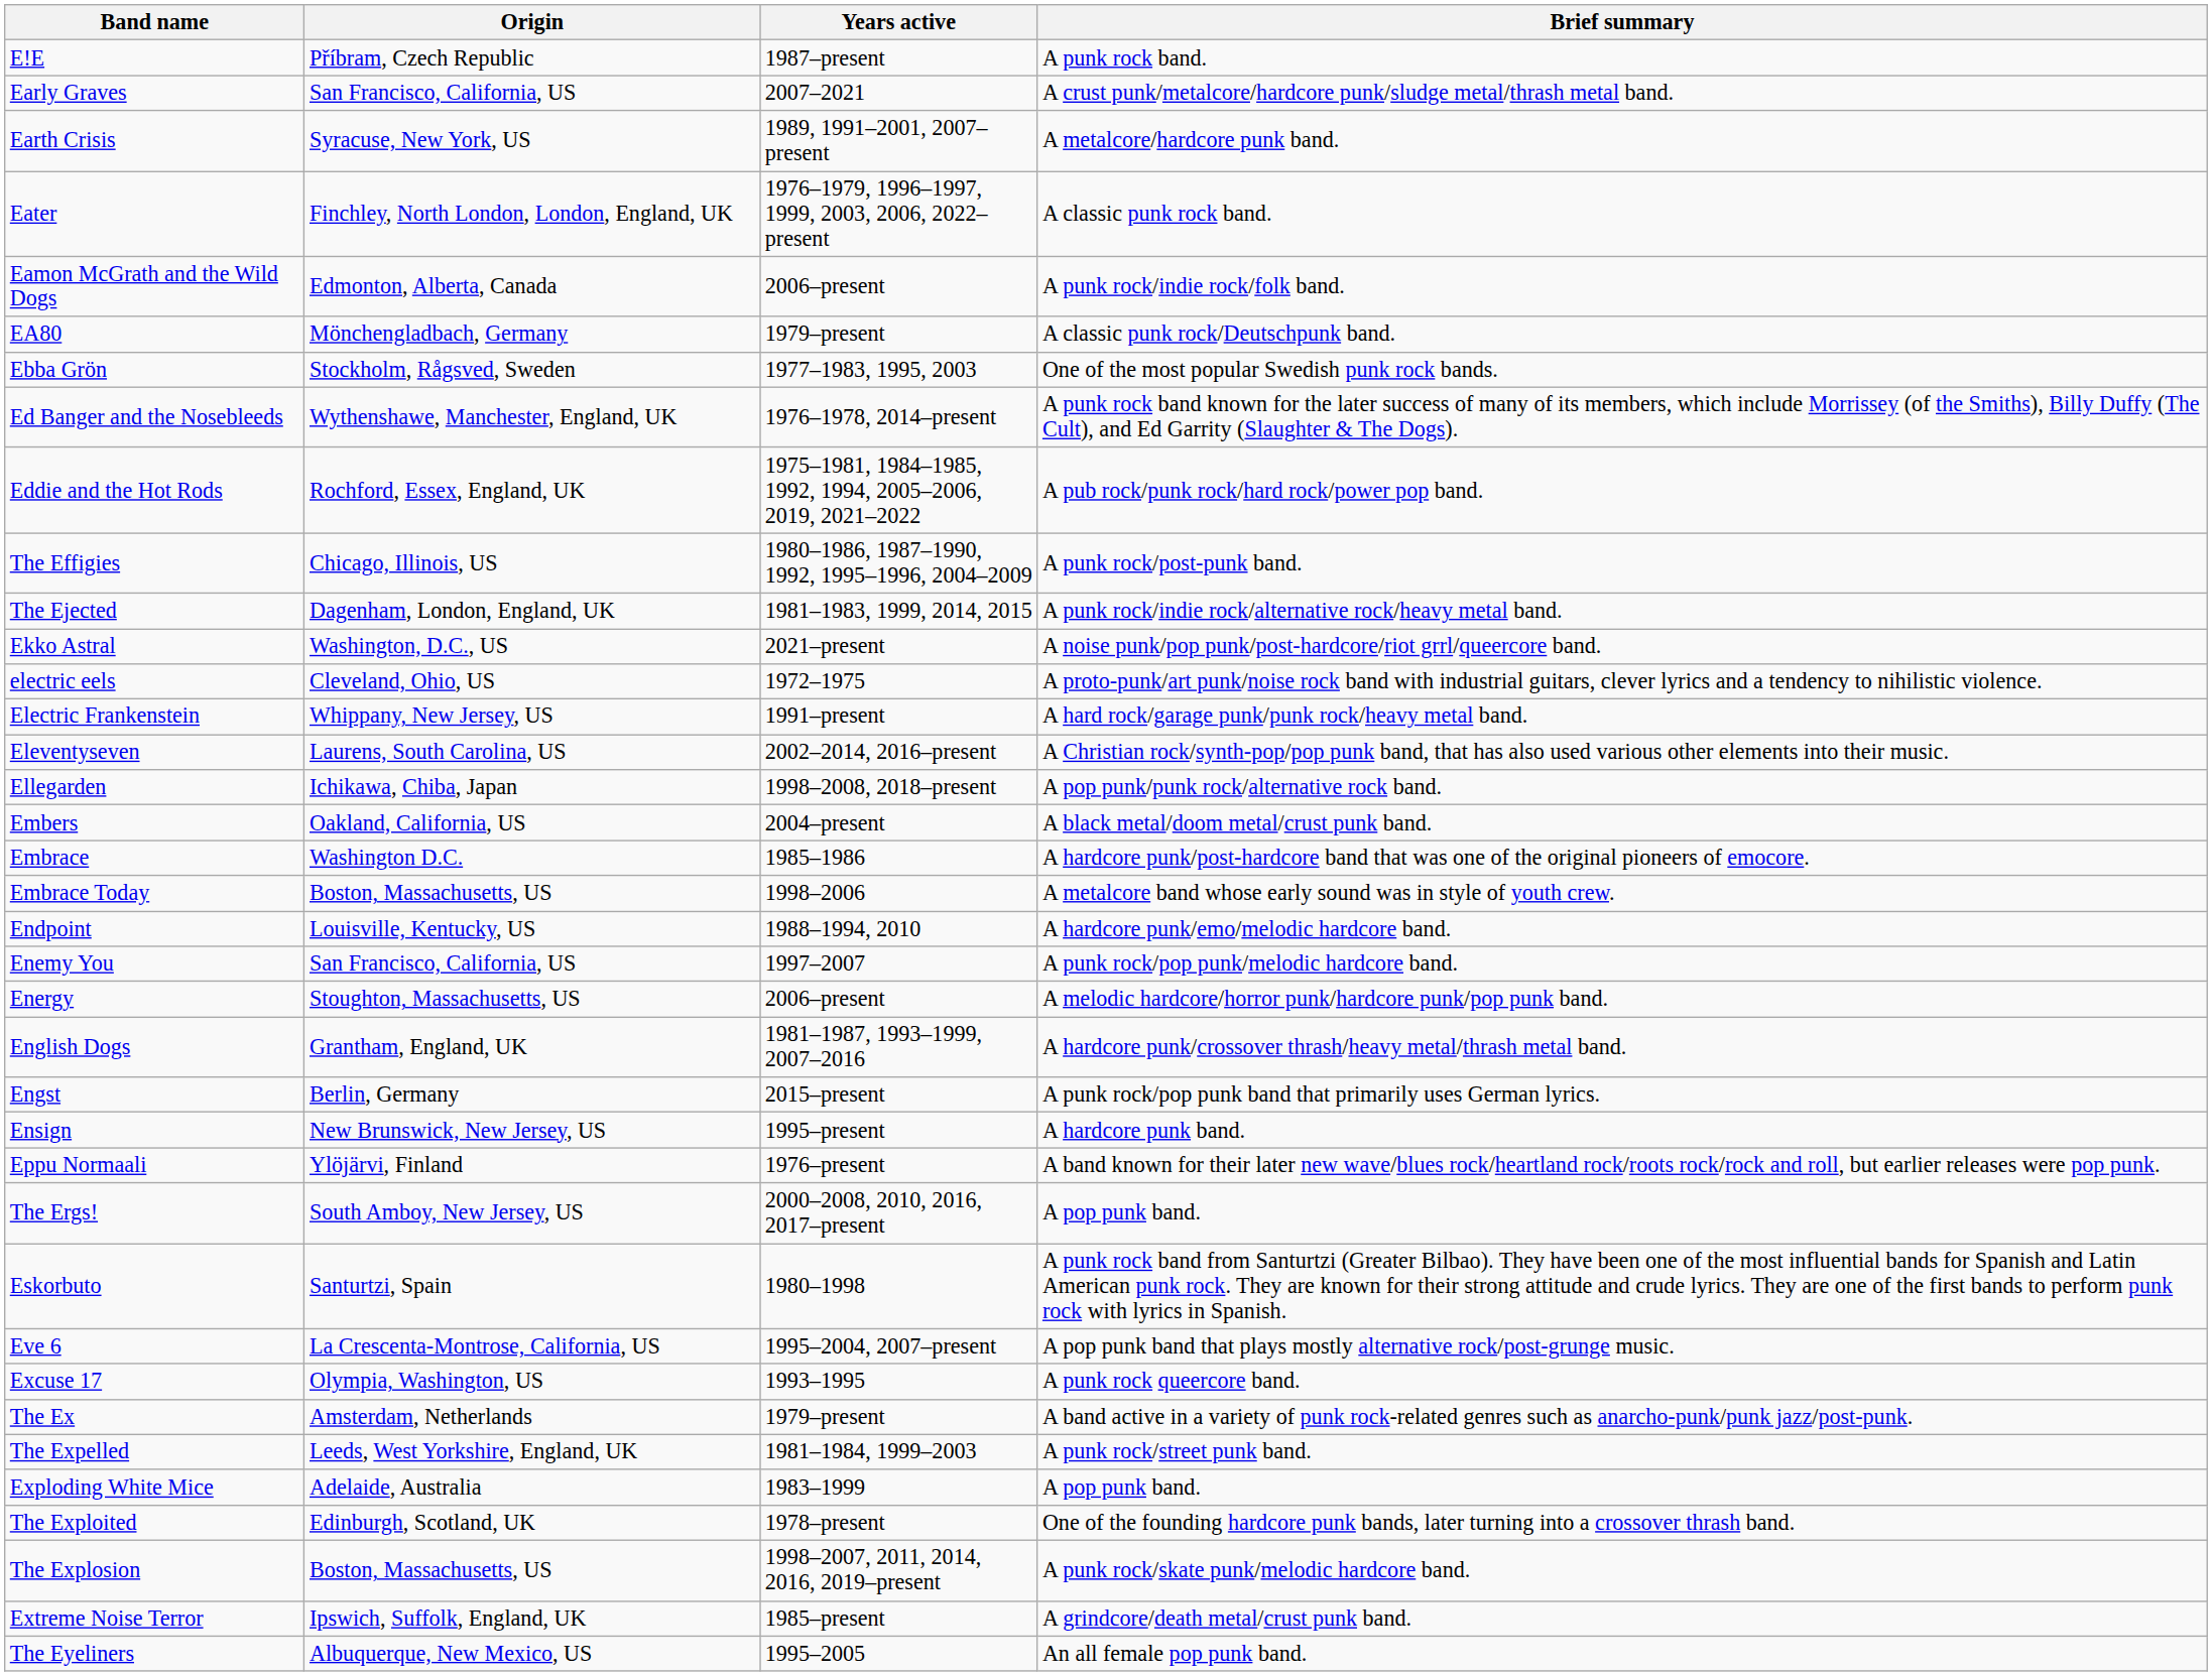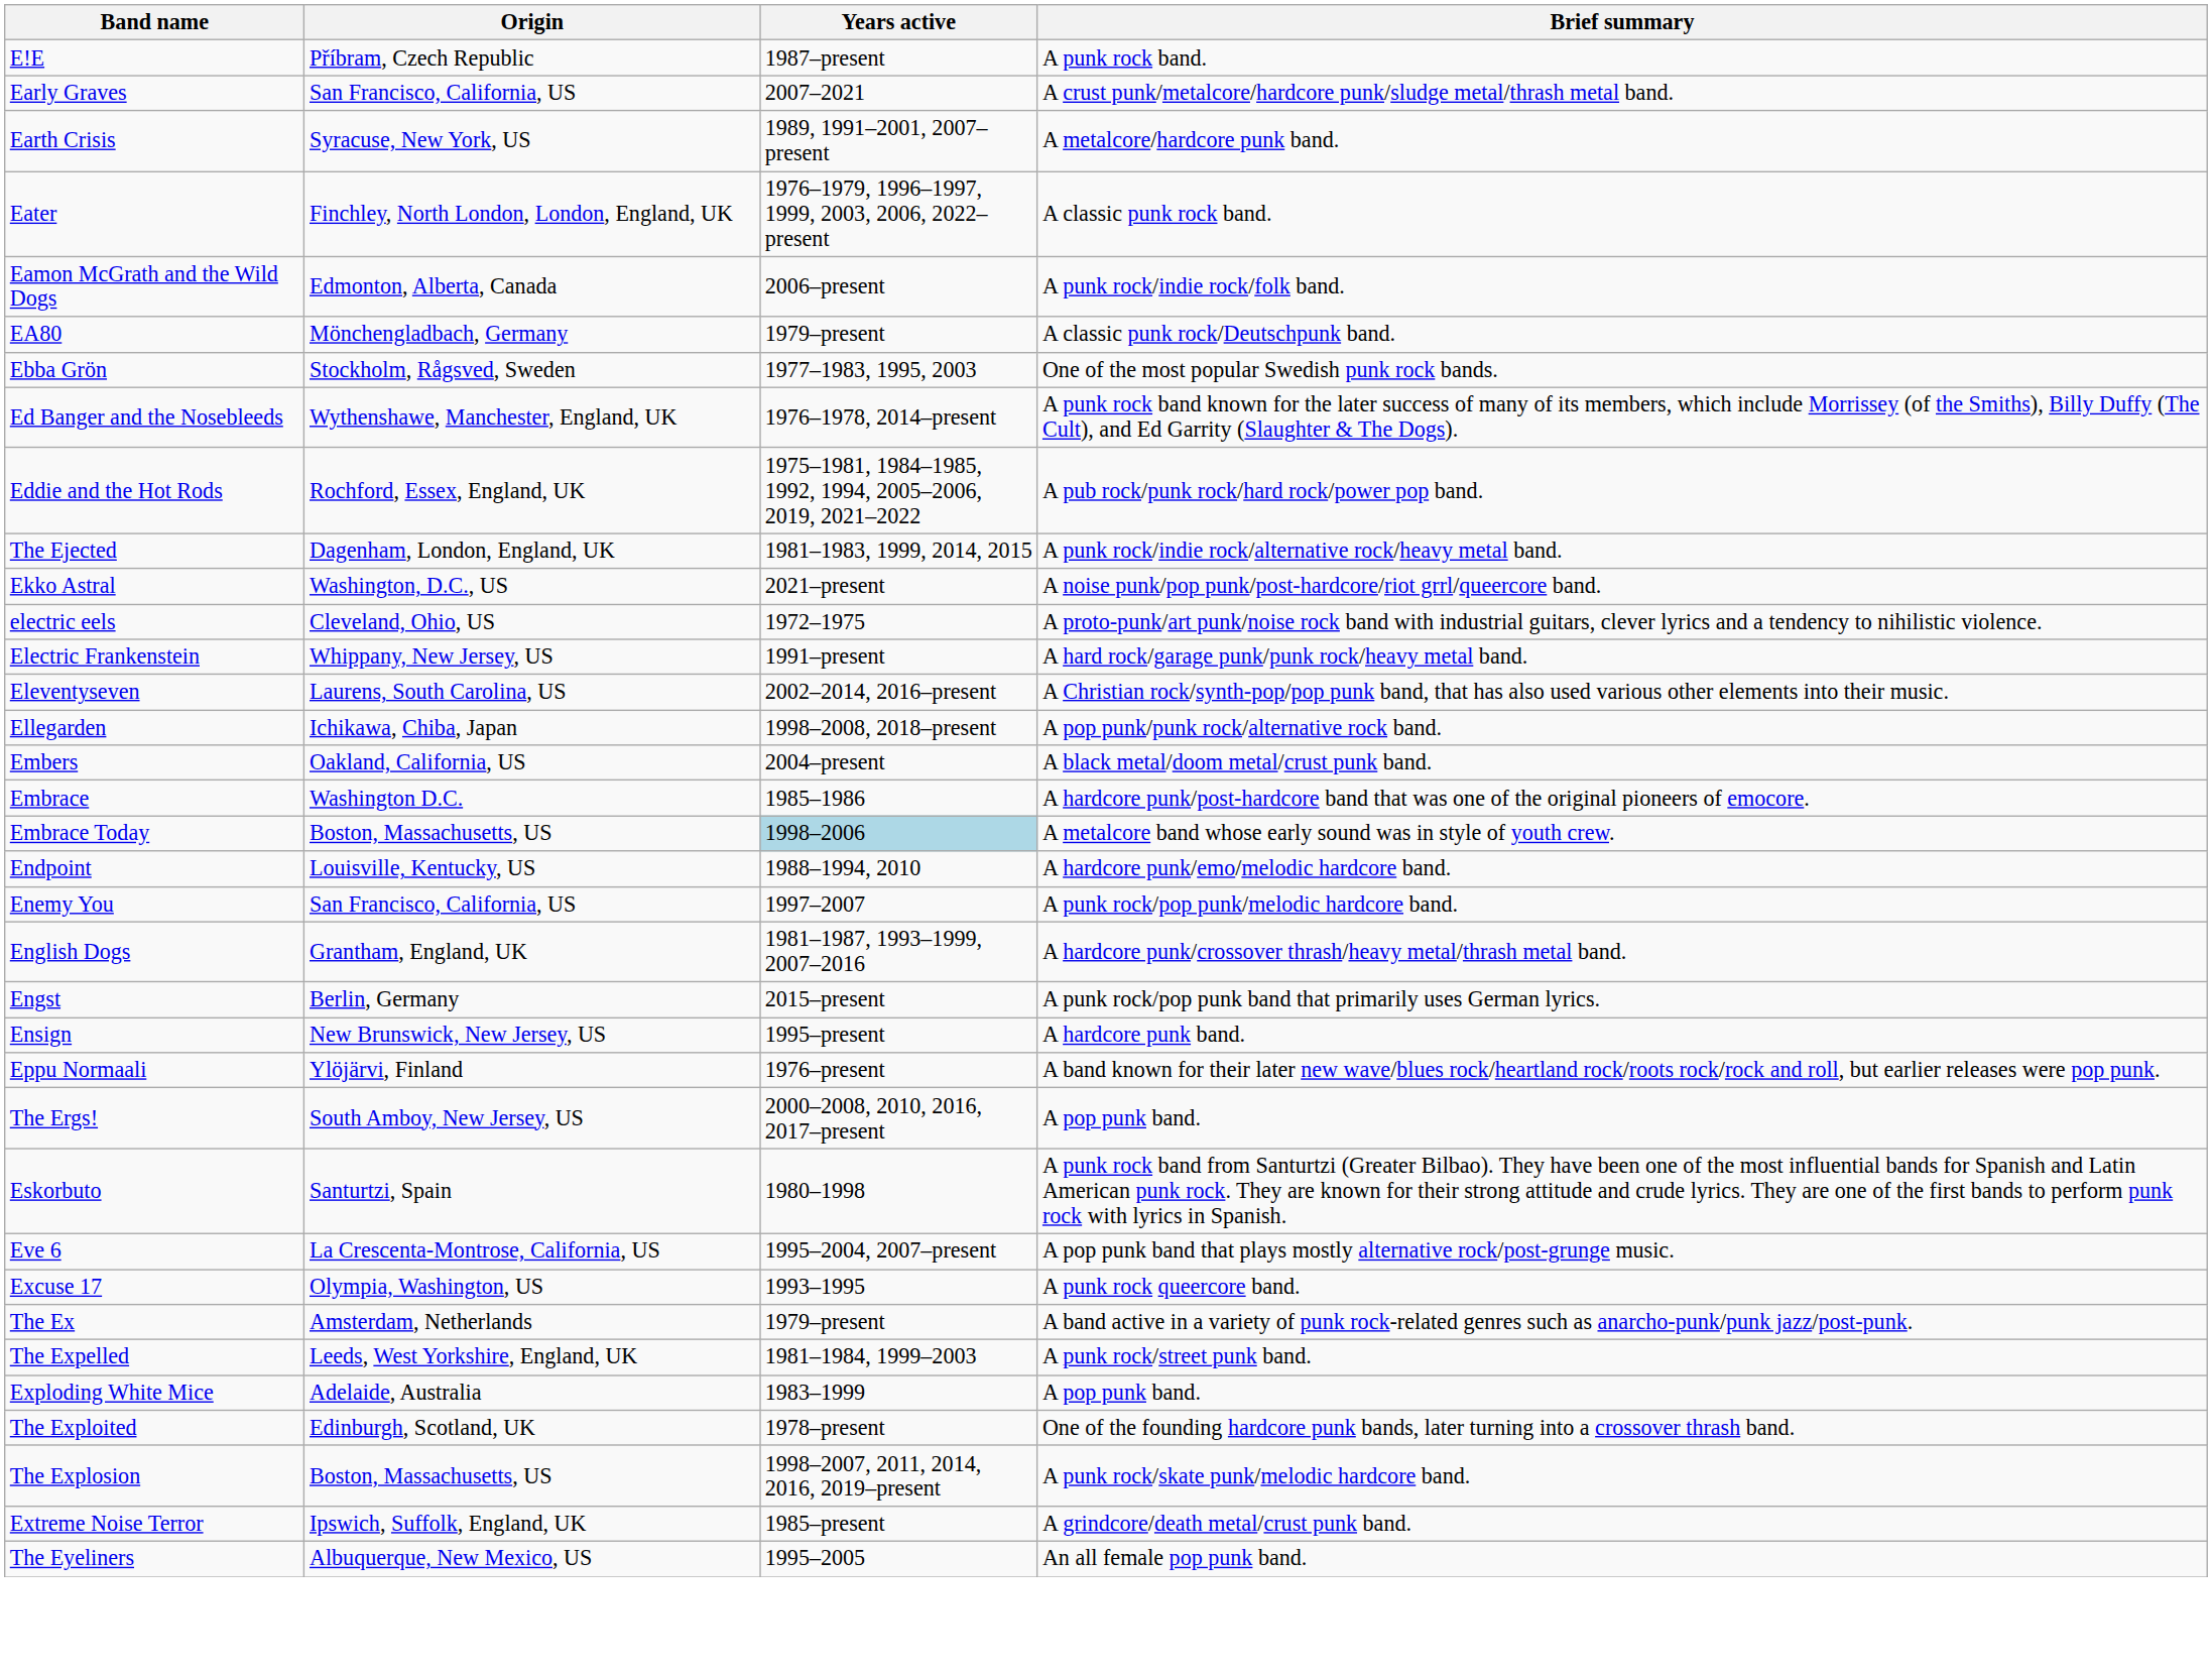 <table class="wikitable" style=" width:100%;">
 <tr>
 <th style="width:13em">Band name</th>
 <th style="width:20em">Origin</th>
 <th style="width:12em">Years active</th>
 <th>Brief summary</th>
 </tr>
 <tr>
 <td><a href='#'>E!E</a></td>
 <td><a href='#'>Příbram</a>, Czech Republic</td>
 <td>1987–present</td>
 <td>A <a href='#'>punk rock</a> band.</td>
 </tr>
 <tr>
 <td><a href='#'>Early Graves</a></td>
 <td><a href='#'>San Francisco, California</a>, US</td>
 <td>2007–2021</td>
 <td>A <a href='#'>crust punk</a>/<a href='#'>metalcore</a>/<a href='#'>hardcore punk</a>/<a href='#'>sludge metal</a>/<a href='#'>thrash metal</a> band.</td>
 </tr>
 <tr>
 <td><a href='#'>Earth Crisis</a></td>
 <td><a href='#'>Syracuse, New York</a>, US</td>
 <td>1989, 1991–2001, 2007–present</td>
 <td>A <a href='#'>metalcore</a>/<a href='#'>hardcore punk</a> band.</td>
 </tr>
 <tr>
 <td><a href='#'>Eater</a></td>
 <td><a href='#'>Finchley</a>, <a href='#'>North London</a>, <a href='#'>London</a>, England, UK</td>
 <td>1976–1979, 1996–1997, 1999, 2003, 2006, 2022–present</td>
 <td>A classic <a href='#'>punk rock</a> band.</td>
 </tr>
 <tr>
 <td><a href='#'>Eamon McGrath and the Wild Dogs</a></td>
 <td><a href='#'>Edmonton</a>, <a href='#'>Alberta</a>, Canada</td>
 <td>2006–present</td>
 <td>A <a href='#'>punk rock</a>/<a href='#'>indie rock</a>/<a href='#'>folk</a> band.</td>
 </tr>
 <tr>
 <td><a href='#'>EA80</a></td>
 <td><a href='#'>Mönchengladbach</a>, <a href='#'>Germany</a></td>
 <td>1979–present</td>
 <td>A classic <a href='#'>punk rock</a>/<a href='#'>Deutschpunk</a> band.</td>
 </tr>
 <tr>
 <td><a href='#'>Ebba Grön</a></td>
 <td><a href='#'>Stockholm</a>, <a href='#'>Rågsved</a>, Sweden</td>
 <td>1977–1983, 1995, 2003</td>
 <td>One of the most popular Swedish <a href='#'>punk rock</a> bands.</td>
 </tr>
 <tr>
 <td><a href='#'>Ed Banger and the Nosebleeds</a></td>
 <td><a href='#'>Wythenshawe</a>, <a href='#'>Manchester</a>, England, UK</td>
 <td>1976–1978, 2014–present</td>
 <td>A <a href='#'>punk rock</a> band known for the later success of many of its members, which include <a href='#'>Morrissey</a> (of <a href='#'>the Smiths</a>), <a href='#'>Billy Duffy</a> (<a href='#'>The Cult</a>), and Ed Garrity (<a href='#'>Slaughter & The Dogs</a>).</td>
 </tr>
 <tr>
 <td><a href='#'>Eddie and the Hot Rods</a></td>
 <td><a href='#'>Rochford</a>, <a href='#'>Essex</a>, England, UK</td>
 <td>1975–1981, 1984–1985, 1992, 1994, 2005–2006, 2019, 2021–2022</td>
 <td>A <a href='#'>pub rock</a>/<a href='#'>punk rock</a>/<a href='#'>hard rock</a>/<a href='#'>power pop</a> band.</td>
 </tr>
 <tr>
-<td><a href='#'>The Effigies</a></td>
-<td><a href='#'>Chicago, Illinois</a>, US</td>
-<td>1980–1986, 1987–1990, 1992, 1995–1996, 2004–2009</td>
-<td>A <a href='#'>punk rock</a>/<a href='#'>post-punk</a> band.</td>
-</tr>
-<tr>
 <td><a href='#'>The Ejected</a></td>
 <td><a href='#'>Dagenham</a>, London, England, UK</td>
 <td>1981–1983, 1999, 2014, 2015</td>
 <td>A <a href='#'>punk rock</a>/<a href='#'>indie rock</a>/<a href='#'>alternative rock</a>/<a href='#'>heavy metal</a> band.</td>
 </tr>
 <tr>
 <td><a href='#'>Ekko Astral</a></td>
 <td><a href='#'>Washington, D.C.</a>, US</td>
 <td>2021–present</td>
 <td>A <a href='#'>noise punk</a>/<a href='#'>pop punk</a>/<a href='#'>post-hardcore</a>/<a href='#'>riot grrl</a>/<a href='#'>queercore</a> band.</td>
 </tr>
 <tr>
 <td><a href='#'>electric eels</a></td>
 <td><a href='#'>Cleveland, Ohio</a>, US</td>
 <td>1972–1975</td>
 <td>A <a href='#'>proto-punk</a>/<a href='#'>art punk</a>/<a href='#'>noise rock</a> band with industrial guitars, clever lyrics and a tendency to nihilistic violence.</td>
 </tr>
 <tr>
 <td><a href='#'>Electric Frankenstein</a></td>
 <td><a href='#'>Whippany, New Jersey</a>, US</td>
 <td>1991–present</td>
 <td>A <a href='#'>hard rock</a>/<a href='#'>garage punk</a>/<a href='#'>punk rock</a>/<a href='#'>heavy metal</a> band.</td>
 </tr>
 <tr>
 <td><a href='#'>Eleventyseven</a></td>
 <td><a href='#'>Laurens, South Carolina</a>, US</td>
 <td>2002–2014, 2016–present</td>
 <td>A <a href='#'>Christian rock</a>/<a href='#'>synth-pop</a>/<a href='#'>pop punk</a> band, that has also used various other elements into their music.</td>
 </tr>
 <tr>
 <td><a href='#'>Ellegarden</a></td>
 <td><a href='#'>Ichikawa</a>, <a href='#'>Chiba</a>, Japan</td>
 <td>1998–2008, 2018–present</td>
 <td>A <a href='#'>pop punk</a>/<a href='#'>punk rock</a>/<a href='#'>alternative rock</a> band.</td>
 </tr>
 <tr>
 <td><a href='#'>Embers</a></td>
 <td><a href='#'>Oakland, California</a>, US</td>
 <td>2004–present</td>
 <td>A <a href='#'>black metal</a>/<a href='#'>doom metal</a>/<a href='#'>crust punk</a> band.</td>
 </tr>
 <tr>
 <td><a href='#'>Embrace</a></td>
 <td><a href='#'>Washington D.C.</a></td>
 <td>1985–1986</td>
 <td>A <a href='#'>hardcore punk</a>/<a href='#'>post-hardcore</a> band that was one of the original pioneers of <a href='#'>emocore</a>.</td>
 </tr>
 <tr>
 <td><a href='#'>Embrace Today</a></td>
 <td><a href='#'>Boston, Massachusetts</a>, US</td>
-<td>1998–2006</td>
+<td style="background: lightblue;">1998–2006</td>
 <td>A <a href='#'>metalcore</a> band whose early sound was in style of <a href='#'>youth crew</a>.</td>
 </tr>
 <tr>
 <td><a href='#'>Endpoint</a></td>
 <td><a href='#'>Louisville, Kentucky</a>, US</td>
 <td>1988–1994, 2010</td>
 <td>A <a href='#'>hardcore punk</a>/<a href='#'>emo</a>/<a href='#'>melodic hardcore</a> band.</td>
 </tr>
 <tr>
 <td><a href='#'>Enemy You</a></td>
 <td><a href='#'>San Francisco, California</a>, US</td>
 <td>1997–2007</td>
 <td>A <a href='#'>punk rock</a>/<a href='#'>pop punk</a>/<a href='#'>melodic hardcore</a> band.</td>
-</tr>
-<tr>
-<td><a href='#'>Energy</a></td>
-<td><a href='#'>Stoughton, Massachusetts</a>, US</td>
-<td>2006–present</td>
-<td>A <a href='#'>melodic hardcore</a>/<a href='#'>horror punk</a>/<a href='#'>hardcore punk</a>/<a href='#'>pop punk</a> band.</td>
 </tr>
 <tr>
 <td><a href='#'>English Dogs</a></td>
 <td><a href='#'>Grantham</a>, England, UK</td>
 <td>1981–1987, 1993–1999, 2007–2016</td>
 <td>A <a href='#'>hardcore punk</a>/<a href='#'>crossover thrash</a>/<a href='#'>heavy metal</a>/<a href='#'>thrash metal</a> band.</td>
 </tr>
 <tr>
 <td><a href='#'>Engst</a></td>
 <td><a href='#'>Berlin</a>, Germany</td>
 <td>2015–present</td>
 <td>A punk rock/pop punk band that primarily uses German lyrics.</td>
 </tr>
 <tr>
 <td><a href='#'>Ensign</a></td>
 <td><a href='#'>New Brunswick, New Jersey</a>, US</td>
 <td>1995–present</td>
 <td>A <a href='#'>hardcore punk</a> band.</td>
 </tr>
 <tr>
 <td><a href='#'>Eppu Normaali</a></td>
 <td><a href='#'>Ylöjärvi</a>, Finland</td>
 <td>1976–present</td>
 <td>A band known for their later <a href='#'>new wave</a>/<a href='#'>blues rock</a>/<a href='#'>heartland rock</a>/<a href='#'>roots rock</a>/<a href='#'>rock and roll</a>, but earlier releases were <a href='#'>pop punk</a>.</td>
 </tr>
 <tr>
 <td><a href='#'>The Ergs!</a></td>
 <td><a href='#'>South Amboy, New Jersey</a>, US</td>
 <td>2000–2008, 2010, 2016, 2017–present</td>
 <td>A <a href='#'>pop punk</a> band.</td>
 </tr>
 <tr>
 <td><a href='#'>Eskorbuto</a></td>
 <td><a href='#'>Santurtzi</a>, Spain</td>
 <td>1980–1998</td>
 <td>A <a href='#'>punk rock</a> band from Santurtzi (Greater Bilbao). They have been one of the most influential bands for Spanish and Latin American <a href='#'>punk rock</a>. They are known for their strong attitude and crude lyrics. They are one of the first bands to perform <a href='#'>punk rock</a> with lyrics in Spanish.</td>
 </tr>
 <tr>
 <td><a href='#'>Eve 6</a></td>
 <td><a href='#'>La Crescenta-Montrose, California</a>, US</td>
 <td>1995–2004, 2007–present</td>
 <td>A pop punk band that plays mostly <a href='#'>alternative rock</a>/<a href='#'>post-grunge</a> music.</td>
 </tr>
 <tr>
 <td><a href='#'>Excuse 17</a></td>
 <td><a href='#'>Olympia, Washington</a>, US</td>
 <td>1993–1995</td>
 <td>A <a href='#'>punk rock</a> <a href='#'>queercore</a> band.</td>
 </tr>
 <tr>
 <td><a href='#'>The Ex</a></td>
 <td><a href='#'>Amsterdam</a>, Netherlands</td>
 <td>1979–present</td>
 <td>A band active in a variety of <a href='#'>punk rock</a>-related genres such as <a href='#'>anarcho-punk</a>/<a href='#'>punk jazz</a>/<a href='#'>post-punk</a>.</td>
 </tr>
 <tr>
 <td><a href='#'>The Expelled</a></td>
 <td><a href='#'>Leeds</a>, <a href='#'>West Yorkshire</a>, England, UK</td>
 <td>1981–1984, 1999–2003</td>
 <td>A <a href='#'>punk rock</a>/<a href='#'>street punk</a> band.</td>
 </tr>
 <tr>
 <td><a href='#'>Exploding White Mice</a></td>
 <td><a href='#'>Adelaide</a>, Australia</td>
 <td>1983–1999</td>
 <td>A <a href='#'>pop punk</a> band.</td>
 </tr>
 <tr>
 <td><a href='#'>The Exploited</a></td>
 <td><a href='#'>Edinburgh</a>, Scotland, UK</td>
 <td>1978–present</td>
 <td>One of the founding <a href='#'>hardcore punk</a> bands, later turning into a <a href='#'>crossover thrash</a> band.</td>
 </tr>
 <tr>
 <td><a href='#'>The Explosion</a></td>
 <td><a href='#'>Boston, Massachusetts</a>, US</td>
 <td>1998–2007, 2011, 2014, 2016, 2019–present</td>
 <td>A <a href='#'>punk rock</a>/<a href='#'>skate punk</a>/<a href='#'>melodic hardcore</a> band.</td>
 </tr>
 <tr>
 <td><a href='#'>Extreme Noise Terror</a></td>
 <td><a href='#'>Ipswich</a>, <a href='#'>Suffolk</a>, England, UK</td>
 <td>1985–present</td>
 <td>A <a href='#'>grindcore</a>/<a href='#'>death metal</a>/<a href='#'>crust punk</a> band.</td>
 </tr>
 <tr>
 <td><a href='#'>The Eyeliners</a></td>
 <td><a href='#'>Albuquerque, New Mexico</a>, US</td>
 <td>1995–2005</td>
 <td>An all female <a href='#'>pop punk</a> band.</td>
 </tr>
 </table>
